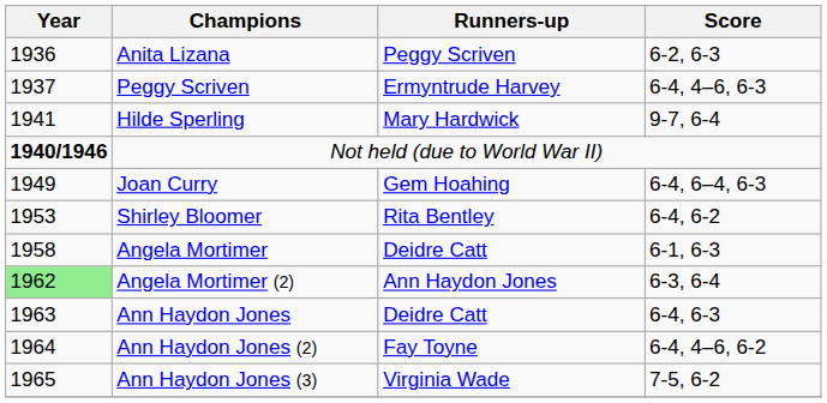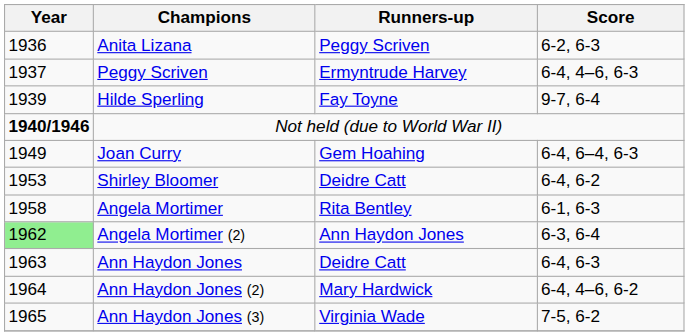 <table class="wikitable">
 <tr>
 <th style="width:60px;">Year</th>
 <th style="width:200px;">Champions</th>
 <th style="width:200px;">Runners-up</th>
 <th style="width:130px;">Score</th>
 </tr>
 <tr>
 <td>1936</td>
 <td>  <a href='#'>Anita Lizana</a></td>
 <td> <a href='#'>Peggy Scriven</a></td>
 <td>6-2, 6-3</td>
 </tr>
 <tr>
 <td>1937</td>
 <td> <a href='#'>Peggy Scriven</a></td>
 <td>  <a href='#'>Ermyntrude Harvey</a></td>
 <td>6-4, 4–6, 6-3</td>
 </tr>
 <tr>
-<td>1941</td>
+<td>1939</td>
 <td> <a href='#'>Hilde Sperling</a></td>
-<td> <a href='#'>Mary Hardwick</a></td>
+<td> <a href='#'>Fay Toyne</a></td>
 <td>9-7, 6-4</td>
 </tr>
 <tr>
 <td><strong>1940/1946</strong></td>
 <td colspan=4 align=center><em>Not held (due to World War II)</em></td>
 </tr>
 <tr>
 <td>1949</td>
 <td>  <a href='#'>Joan Curry</a></td>
 <td> <a href='#'>Gem Hoahing</a></td>
 <td>6-4, 6–4, 6-3</td>
 </tr>
 <tr>
 <td>1953</td>
 <td> <a href='#'>Shirley Bloomer</a></td>
-<td> <a href='#'>Rita Bentley</a></td>
+<td> <a href='#'>Deidre Catt</a></td>
 <td>6-4, 6-2</td>
 </tr>
 <tr>
 <td>1958</td>
 <td> <a href='#'>Angela Mortimer</a></td>
-<td> <a href='#'>Deidre Catt</a></td>
+<td> <a href='#'>Rita Bentley</a></td>
 <td>6-1, 6-3</td>
 </tr>
 <tr>
 <td style="background: lightgreen;">1962</td>
 <td> <a href='#'>Angela Mortimer</a> <small>(2)</small></td>
 <td> <a href='#'>Ann Haydon Jones</a></td>
 <td>6-3, 6-4</td>
 </tr>
 <tr>
 <td>1963</td>
 <td> <a href='#'>Ann Haydon Jones</a></td>
 <td> <a href='#'>Deidre Catt</a></td>
 <td>6-4, 6-3</td>
 </tr>
 <tr>
 <td>1964</td>
 <td> <a href='#'>Ann Haydon Jones</a> <small>(2)</small></td>
-<td> <a href='#'>Fay Toyne</a></td>
+<td> <a href='#'>Mary Hardwick</a></td>
 <td>6-4, 4–6, 6-2</td>
 </tr>
 <tr>
 <td>1965</td>
 <td> <a href='#'>Ann Haydon Jones</a> <small>(3)</small></td>
 <td> <a href='#'>Virginia Wade</a></td>
 <td>7-5, 6-2</td>
 </tr>
 <tr>
 </tr>
 </table>
